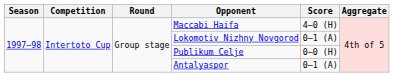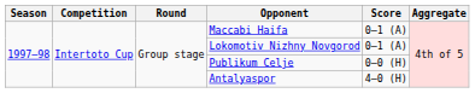 <table class="wikitable">
 <tr>
 <th>Season</th>
 <th>Competition</th>
 <th>Round</th>
 <th>Opponent</th>
 <th>Score</th>
 <th>Aggregate</th>
 </tr>
 <tr>
 <td rowspan="4"><a href='#'>1997–98</a></td>
 <td rowspan="4"><a href='#'>Intertoto Cup</a></td>
 <td rowspan="4">Group stage</td>
 <td> <a href='#'>Maccabi Haifa</a></td>
-<td>4–0 (H)</td>
+<td>0–1 (A)</td>
 <td rowspan="4" align="center" bgcolor="#FFDDDD">4th of 5</td>
 </tr>
 <tr>
 <td> <a href='#'>Lokomotiv Nizhny Novgorod</a></td>
 <td>0–1 (A)</td>
 </tr>
 <tr>
 <td> <a href='#'>Publikum Celje</a></td>
 <td>0–0 (H)</td>
 </tr>
 <tr>
 <td> <a href='#'>Antalyaspor</a></td>
-<td>0–1 (A)</td>
+<td>4–0 (H)</td>
 </tr>
 </table>
